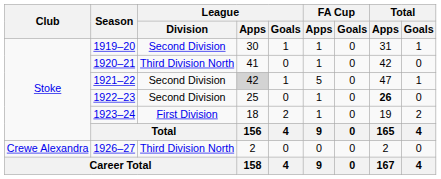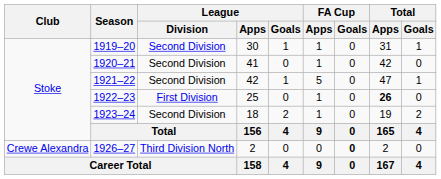 <table class="wikitable" style="text-align: center;">
 <tr>
 <th rowspan="2">Club</th>
 <th rowspan="2">Season</th>
 <th colspan="3">League</th>
 <th colspan="2">FA Cup</th>
 <th colspan="2">Total</th>
 </tr>
 <tr>
 <th>Division</th>
 <th>Apps</th>
 <th>Goals</th>
 <th>Apps</th>
 <th>Goals</th>
 <th>Apps</th>
 <th>Goals</th>
 </tr>
 <tr>
 <td rowspan="6"><a href='#'>Stoke</a></td>
 <td><a href='#'>1919–20</a></td>
 <td><a href='#'>Second Division</a></td>
 <td>30</td>
 <td>1</td>
 <td>1</td>
 <td>0</td>
 <td>31</td>
 <td>1</td>
 </tr>
 <tr>
 <td><a href='#'>1920–21</a></td>
-<td><a href='#'>Third Division North</a></td>
+<td>Second Division</td>
 <td>41</td>
 <td>0</td>
 <td>1</td>
 <td>0</td>
 <td>42</td>
 <td>0</td>
 </tr>
 <tr>
 <td><a href='#'>1921–22</a></td>
 <td>Second Division</td>
-<td style="background: lightgrey;">42</td>
+<td>42</td>
 <td>1</td>
 <td>5</td>
 <td>0</td>
 <td>47</td>
 <td>1</td>
 </tr>
 <tr>
 <td><a href='#'>1922–23</a></td>
-<td>Second Division</td>
+<td><a href='#'>First Division</a></td>
 <td>25</td>
 <td>0</td>
 <td>1</td>
 <td>0</td>
 <td><strong>26</strong></td>
 <td>0</td>
 </tr>
 <tr>
 <td><a href='#'>1923–24</a></td>
-<td><a href='#'>First Division</a></td>
+<td>Second Division</td>
 <td>18</td>
 <td>2</td>
 <td>1</td>
 <td>0</td>
 <td>19</td>
 <td>2</td>
 </tr>
 <tr>
 <th colspan="2">Total</th>
 <th>156</th>
 <th>4</th>
 <th>9</th>
 <th>0</th>
 <th>165</th>
 <th>4</th>
 </tr>
 <tr>
 <td><a href='#'>Crewe Alexandra</a></td>
 <td><a href='#'>1926–27</a></td>
 <td><a href='#'>Third Division North</a></td>
 <td>2</td>
 <td>0</td>
 <td>0</td>
-<td>0</td>
+<td><strong>0</strong></td>
 <td>2</td>
 <td>0</td>
 </tr>
 <tr>
 <th colspan="3">Career Total</th>
 <th>158</th>
 <th>4</th>
 <th>9</th>
 <th>0</th>
 <th>167</th>
 <th>4</th>
 </tr>
 </table>
